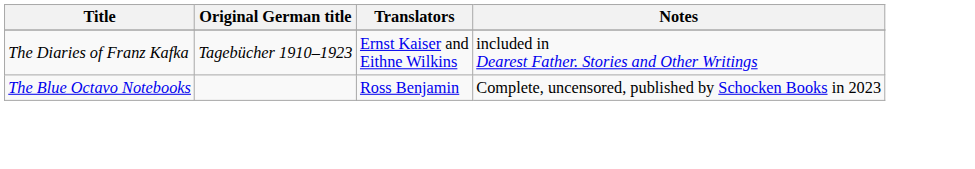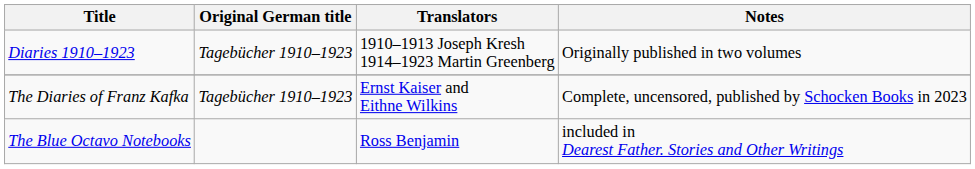 <table class="wikitable">
 <tr>
 <th>Title</th>
 <th>Original German title</th>
 <th>Translators</th>
 <th>Notes</th>
 </tr>
 <tr>
+<td><em><a href='#'>Diaries 1910–1923</a></em></td>
+<td><em>Tagebücher 1910–1923</em></td>
+<td>1910–1913 Joseph Kresh<br>1914–1923 Martin Greenberg</td>
+<td>Originally published in two volumes</td>
+</tr>
+<tr>
 </tr>
 <tr>
 <td><em>The Diaries of Franz Kafka</em></td>
 <td><em>Tagebücher 1910–1923</em></td>
 <td><a href='#'>Ernst Kaiser</a> and<br><a href='#'>Eithne Wilkins</a></td>
-<td>included in<br><em><a href='#'>Dearest Father. Stories and Other Writings</a></em></td>
+<td>Complete, uncensored, published by <a href='#'>Schocken Books</a> in 2023</td>
 </tr>
 <tr>
 <td><em><a href='#'>The Blue Octavo Notebooks</a></em></td>
 <td></td>
 <td><a href='#'>Ross Benjamin</a></td>
-<td>Complete, uncensored, published by <a href='#'>Schocken Books</a> in 2023</td>
+<td>included in<br><em><a href='#'>Dearest Father. Stories and Other Writings</a></em></td>
 </tr>
 </table>
